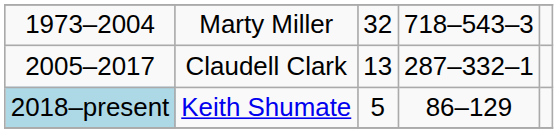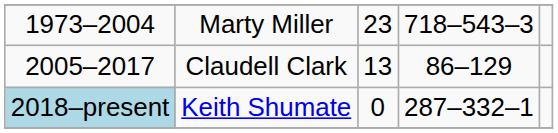 <table class="wikitable" style="text-align:center">
 <tr>
 </tr>
 <tr>
 <td>1973–2004</td>
 <td>Marty Miller</td>
-<td>32</td>
+<td>23</td>
 <td>718–543–3</td>
 <td></td>
 </tr>
 <tr>
 <td>2005–2017</td>
 <td>Claudell Clark</td>
 <td>13</td>
-<td>287–332–1</td>
+<td>86–129</td>
 <td></td>
 </tr>
 <tr>
 <td style="background: lightblue;">2018–present</td>
 <td><a href='#'>Keith Shumate</a></td>
-<td>5</td>
-<td>86–129</td>
+<td>0</td>
+<td>287–332–1</td>
 <td></td>
 </tr>
 <tr>
 </tr>
 </table>
